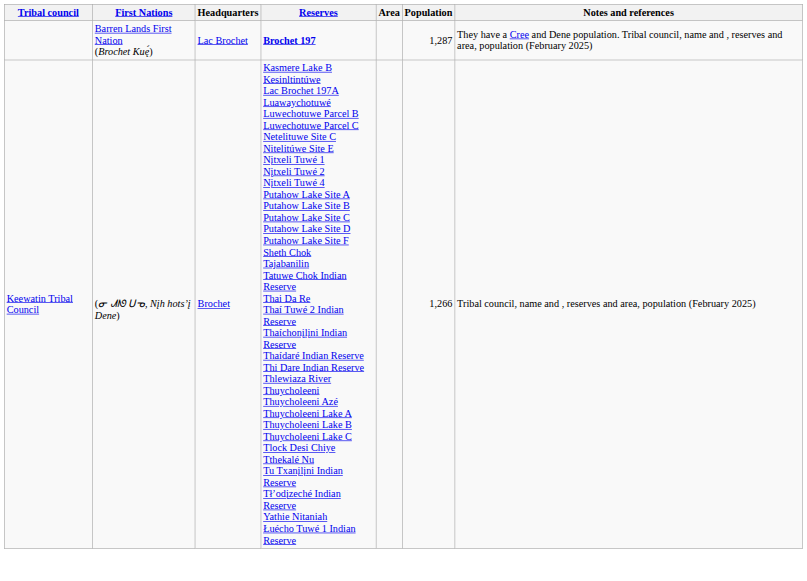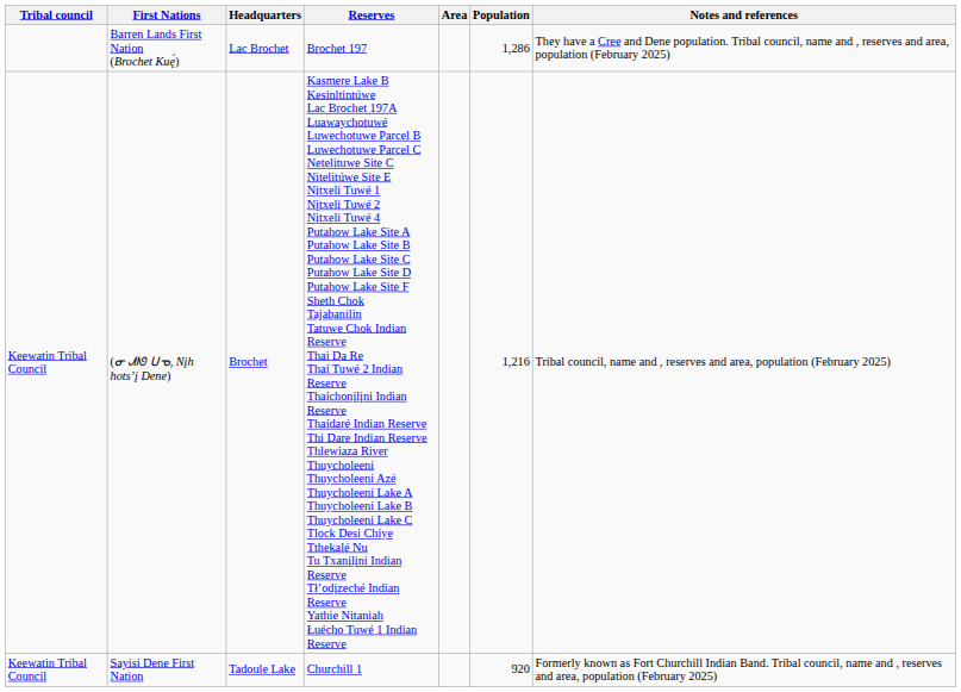 <table class="wikitable sortable">
 <tr>
 <th><a href='#'>Tribal council</a></th>
 <th><a href='#'>First Nations</a></th>
 <th>Headquarters</th>
 <th><a href='#'>Reserves</a></th>
 <th>Area</th>
 <th>Population</th>
 <th>Notes and references</th>
 </tr>
 <tr>
 <td></td>
 <td><a href='#'>Barren Lands First Nation</a><br>(<em>Brochet Kuę́</em>)</td>
 <td><a href='#'>Lac Brochet</a><br></td>
-<td><strong><a href='#'>Brochet 197</a><br></strong></td>
+<td><a href='#'>Brochet 197</a><br></td>
 <td align=right></td>
-<td align=right>1,287</td>
+<td align=right>1,286</td>
 <td>They have a <a href='#'>Cree</a> and Dene population. Tribal council, name and , reserves and area, population (February 2025)</td>
 </tr>
 <tr>
 <td><a href='#'>Keewatin Tribal Council</a></td>
 <td><br>(<em>ᓂ ᗂᘚ ᑌᓀ</em>, <em>Nįh hots’į Dene</em>)</td>
 <td><a href='#'>Brochet</a></td>
 <td><a href='#'>Kasmere Lake B</a><br><a href='#'>Kesinltintúwe</a><br><a href='#'>Lac Brochet 197A</a><br><a href='#'>Luawaychotuwé</a><br><a href='#'>Luwechotuwe Parcel B</a><br><a href='#'>Luwechotuwe Parcel C</a><br><a href='#'>Netelituwe Site C</a><br><a href='#'>Nitelitúwe Site E</a><br><a href='#'>Nįtxeli Tuwé 1</a><br><a href='#'>Nįtxeli Tuwé 2</a><br><a href='#'>Nįtxeli Tuwé 4</a><br><a href='#'>Putahow Lake Site A</a><br><a href='#'>Putahow Lake Site B</a><br><a href='#'>Putahow Lake Site C</a><br><a href='#'>Putahow Lake Site D</a><br><a href='#'>Putahow Lake Site F</a><br><a href='#'>Sheth Chok</a><br><a href='#'>Tajabanilin</a><br><a href='#'>Tatuwe Chok Indian Reserve</a><br><a href='#'>Thai Da Re</a><br><a href='#'>Thaí Tuwé 2 Indian Reserve</a><br><a href='#'>Thaíchonįlįni Indian Reserve</a><br><a href='#'>Thaídaré Indian Reserve</a><br><a href='#'>Thi Dare Indian Reserve</a><br><a href='#'>Thlewiaza River</a><br><a href='#'>Thuycholeeni</a><br><a href='#'>Thuycholeeni Azé</a><br><a href='#'>Thuycholeeni Lake A</a><br><a href='#'>Thuycholeeni Lake B</a><br><a href='#'>Thuycholeeni Lake C</a><br><a href='#'>Tlock Desi Chiye</a><br><a href='#'>Tthekalé Nu</a><br><a href='#'>Tu Txanįlįni Indian Reserve</a><br><a href='#'>Tł’odįzeché Indian Reserve</a><br><a href='#'>Yathie Nitaniah</a><br><a href='#'>Łuécho Tuwé 1 Indian Reserve</a></td>
 <td align=right></td>
-<td align=right>1,266</td>
+<td align=right>1,216</td>
 <td>Tribal council, name and , reserves and area, population (February 2025)</td>
 </tr>
+<tr>
+<td><a href='#'>Keewatin Tribal Council</a></td>
+<td><a href='#'>Sayisi Dene First Nation</a></td>
+<td><a href='#'>Tadoule Lake</a></td>
+<td><a href='#'>Churchill 1</a></td>
+<td align=right></td>
+<td align=right>920</td>
+<td>Formerly known as Fort Churchill Indian Band. Tribal council, name and , reserves and area, population (February 2025)</td>
+</tr>
 </table>
